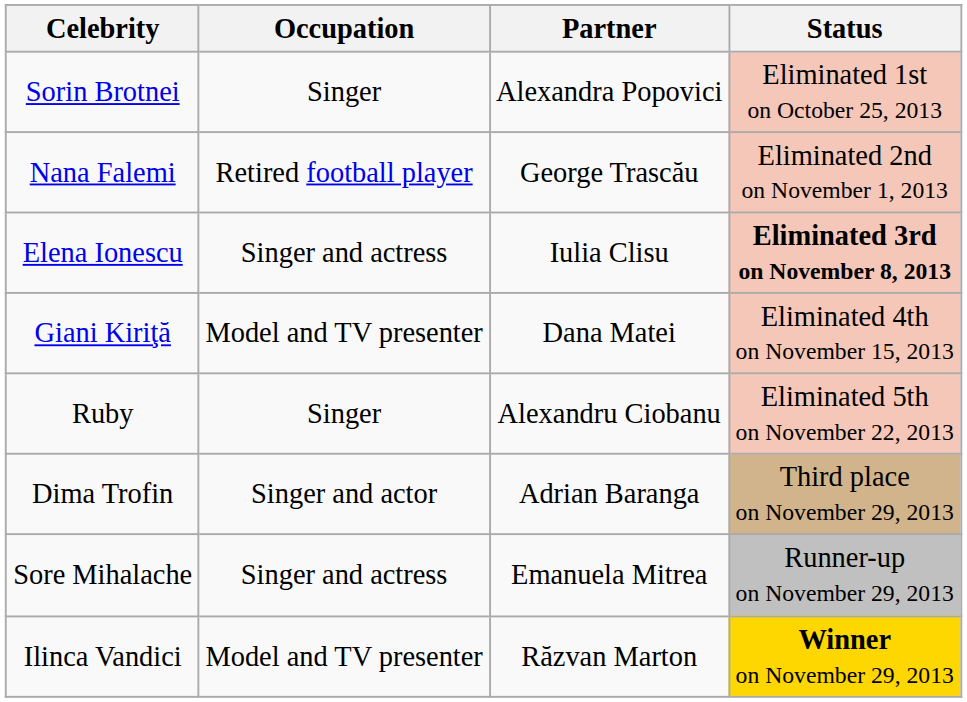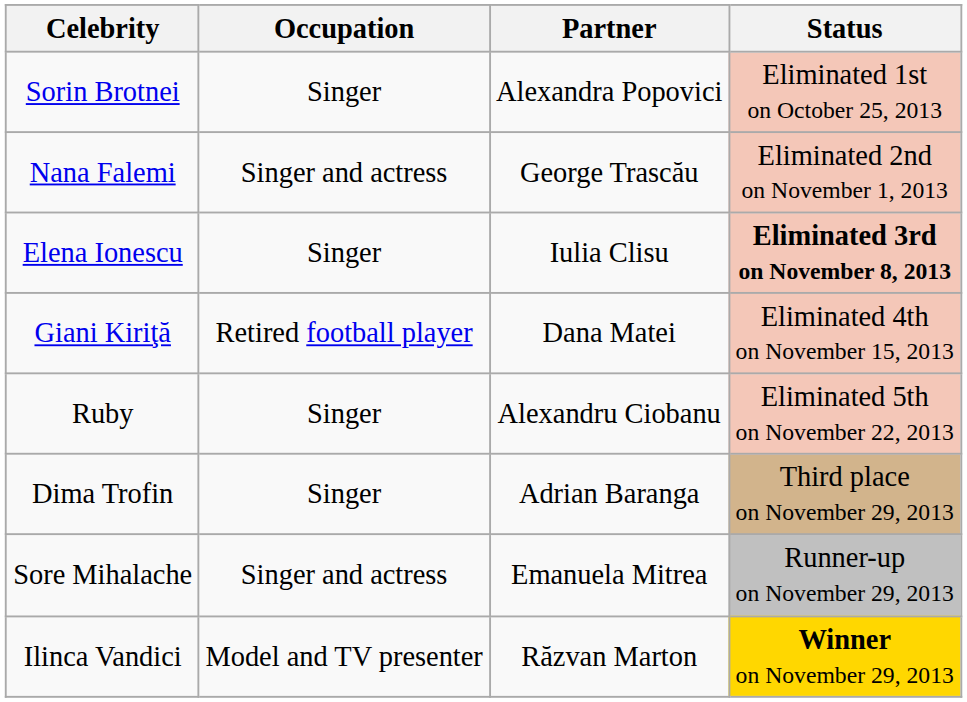 <table class="wikitable sortable" style="text-align: center; white-space:nowrap; margin:auto; font-size:95%;">
 <tr>
 <th>Celebrity</th>
 <th class="unsortable">Occupation</th>
 <th>Partner</th>
 <th class="unsortable">Status</th>
 </tr>
 <tr>
 <td><a href='#'>Sorin Brotnei</a></td>
 <td>Singer</td>
 <td>Alexandra Popovici</td>
 <td style="background:#f4c7b8;">Eliminated 1st<br><small>on October 25, 2013</small></td>
 </tr>
 <tr>
 <td><a href='#'>Nana Falemi</a></td>
-<td>Retired <a href='#'>football player</a></td>
+<td>Singer and actress</td>
 <td>George Trascău</td>
 <td style="background:#f4c7b8;">Eliminated 2nd<br><small>on November 1, 2013</small></td>
 </tr>
 <tr>
 <td><a href='#'>Elena Ionescu</a></td>
-<td>Singer and actress</td>
+<td>Singer</td>
 <td>Iulia Clisu</td>
 <td style="background:#f4c7b8;"><strong>Eliminated 3rd<br><small>on November 8, 2013</small></strong></td>
 </tr>
 <tr>
 <td><a href='#'>Giani Kiriţă</a></td>
-<td>Model and TV presenter</td>
+<td>Retired <a href='#'>football player</a></td>
 <td>Dana Matei</td>
 <td style="background:#f4c7b8;">Eliminated 4th<br><small>on November 15, 2013</small></td>
 </tr>
 <tr>
 <td>Ruby</td>
 <td>Singer</td>
 <td>Alexandru Ciobanu</td>
 <td style="background:#f4c7b8;">Eliminated 5th<br><small>on November 22, 2013</small></td>
 </tr>
 <tr>
 <td>Dima Trofin</td>
-<td>Singer and actor</td>
+<td>Singer</td>
 <td>Adrian Baranga</td>
 <td style=background:tan>Third place<br><small>on November 29, 2013</small></td>
 </tr>
 <tr>
 <td>Sore Mihalache</td>
 <td>Singer and actress</td>
 <td>Emanuela Mitrea</td>
 <td style=background:silver>Runner-up<br><small>on November 29, 2013</small></td>
 </tr>
 <tr>
 <td>Ilinca Vandici</td>
 <td>Model and TV presenter</td>
 <td>Răzvan Marton</td>
 <td style=background:gold><strong>Winner</strong><br><small>on November 29, 2013</small></td>
 </tr>
 </table>
